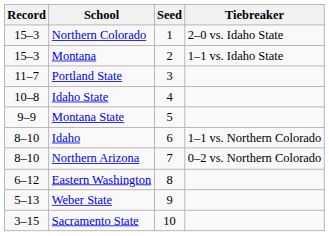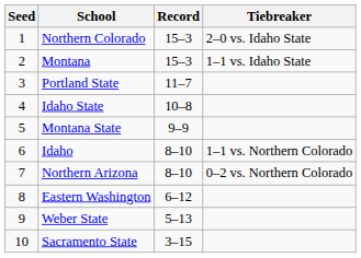 <table class="wikitable" style="white-space:nowrap; font-size:95%;text-align:center">
 <tr>
+<th>Seed</th>
+<th>School</th>
 <th>Record</th>
-<th>School</th>
-<th>Seed</th>
 <th>Tiebreaker</th>
 </tr>
 <tr>
+<td>1</td>
+<td align="left"><a href='#'>Northern Colorado</a></td>
 <td>15–3</td>
-<td align="left"><a href='#'>Northern Colorado</a></td>
-<td>1</td>
 <td align="left">2–0 vs. Idaho State</td>
 </tr>
 <tr>
+<td>2</td>
+<td align="left"><a href='#'>Montana</a></td>
 <td>15–3</td>
-<td align="left"><a href='#'>Montana</a></td>
-<td>2</td>
 <td align="left">1–1 vs. Idaho State</td>
 </tr>
 <tr>
+<td>3</td>
+<td align="left"><a href='#'>Portland State</a></td>
 <td>11–7</td>
-<td align="left"><a href='#'>Portland State</a></td>
-<td>3</td>
 <td align="left"></td>
 </tr>
 <tr>
+<td>4</td>
+<td align="left"><a href='#'>Idaho State</a></td>
 <td>10–8</td>
-<td align="left"><a href='#'>Idaho State</a></td>
-<td>4</td>
 <td align="left"></td>
 </tr>
 <tr>
+<td>5</td>
+<td align="left"><a href='#'>Montana State</a></td>
 <td>9–9</td>
-<td align="left"><a href='#'>Montana State</a></td>
-<td>5</td>
 <td align="left"></td>
 </tr>
 <tr>
+<td>6</td>
+<td align="left"><a href='#'>Idaho</a></td>
 <td>8–10</td>
-<td align="left"><a href='#'>Idaho</a></td>
-<td>6</td>
 <td align="left">1–1 vs. Northern Colorado</td>
 </tr>
 <tr>
+<td>7</td>
+<td align="left"><a href='#'>Northern Arizona</a></td>
 <td>8–10</td>
-<td align="left"><a href='#'>Northern Arizona</a></td>
-<td>7</td>
 <td align="left">0–2 vs. Northern Colorado</td>
 </tr>
 <tr>
+<td>8</td>
+<td align="left"><a href='#'>Eastern Washington</a></td>
 <td>6–12</td>
-<td align="left"><a href='#'>Eastern Washington</a></td>
-<td>8</td>
 <td align="left"></td>
 </tr>
 <tr>
+<td>9</td>
+<td align="left"><a href='#'>Weber State</a></td>
 <td>5–13</td>
-<td align="left"><a href='#'>Weber State</a></td>
-<td>9</td>
 <td align="left"></td>
 </tr>
 <tr>
+<td>10</td>
+<td align="left"><a href='#'>Sacramento State</a></td>
 <td>3–15</td>
-<td align="left"><a href='#'>Sacramento State</a></td>
-<td>10</td>
 <td></td>
 </tr>
 </table>
